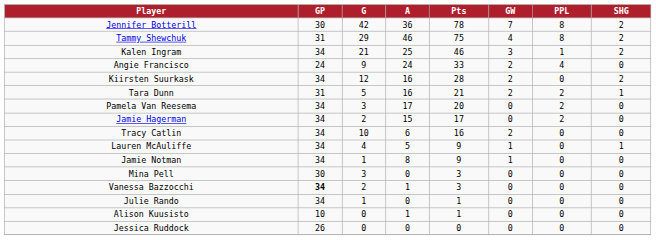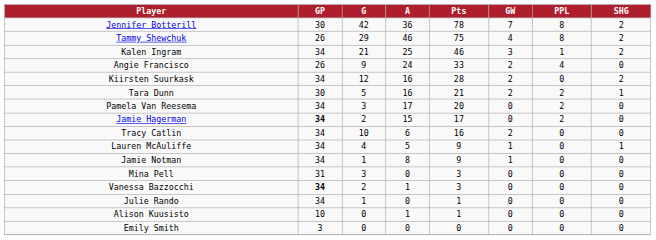 <table class="wikitable" width="80%">
 <tr align="center"  style=" background:#AF1E2D;color:#FFFFFF;">
 <td><strong>Player</strong></td>
 <td><strong>GP</strong></td>
 <td><strong>G</strong></td>
 <td><strong>A</strong></td>
 <td><strong>Pts</strong></td>
 <td><strong>GW</strong></td>
 <td><strong>PPL</strong></td>
 <td><strong>SHG</strong></td>
 </tr>
 <tr align="center" bgcolor="">
 <td><a href='#'>Jennifer Botterill</a></td>
 <td>30</td>
 <td>42</td>
 <td>36</td>
 <td>78</td>
 <td>7</td>
 <td>8</td>
 <td>2</td>
 </tr>
 <tr align="center" bgcolor="">
 <td><a href='#'>Tammy Shewchuk</a></td>
-<td>31</td>
+<td>26</td>
 <td>29</td>
 <td>46</td>
 <td>75</td>
 <td>4</td>
 <td>8</td>
 <td>2</td>
 </tr>
 <tr align="center" bgcolor="">
 <td>Kalen Ingram</td>
 <td>34</td>
 <td>21</td>
 <td>25</td>
 <td>46</td>
 <td>3</td>
 <td>1</td>
 <td>2</td>
 </tr>
 <tr align="center" bgcolor="">
 <td>Angie Francisco</td>
-<td>24</td>
+<td>26</td>
 <td>9</td>
 <td>24</td>
 <td>33</td>
 <td>2</td>
 <td>4</td>
 <td>0</td>
 </tr>
 <tr align="center" bgcolor="">
 <td>Kiirsten Suurkask</td>
 <td>34</td>
 <td>12</td>
 <td>16</td>
 <td>28</td>
 <td>2</td>
 <td>0</td>
 <td>2</td>
 </tr>
 <tr align="center" bgcolor="">
 <td>Tara Dunn</td>
-<td>31</td>
+<td>30</td>
 <td>5</td>
 <td>16</td>
 <td>21</td>
 <td>2</td>
 <td>2</td>
 <td>1</td>
 </tr>
 <tr align="center" bgcolor="">
 <td>Pamela Van Reesema</td>
 <td>34</td>
 <td>3</td>
 <td>17</td>
 <td>20</td>
 <td>0</td>
 <td>2</td>
 <td>0</td>
 </tr>
 <tr align="center" bgcolor="">
 <td><a href='#'>Jamie Hagerman</a></td>
-<td>34</td>
+<td><strong>34</strong></td>
 <td>2</td>
 <td>15</td>
 <td>17</td>
 <td>0</td>
 <td>2</td>
 <td>0</td>
 </tr>
 <tr align="center" bgcolor="">
 <td>Tracy Catlin</td>
 <td>34</td>
 <td>10</td>
 <td>6</td>
 <td>16</td>
 <td>2</td>
 <td>0</td>
 <td>0</td>
 </tr>
 <tr align="center" bgcolor="">
 <td>Lauren McAuliffe</td>
 <td>34</td>
 <td>4</td>
 <td>5</td>
 <td>9</td>
 <td>1</td>
 <td>0</td>
 <td>1</td>
 </tr>
 <tr align="center" bgcolor="">
 <td>Jamie Notman</td>
 <td>34</td>
 <td>1</td>
 <td>8</td>
 <td>9</td>
 <td>1</td>
 <td>0</td>
 <td>0</td>
 </tr>
 <tr align="center" bgcolor="">
 <td>Mina Pell</td>
-<td>30</td>
+<td>31</td>
 <td>3</td>
 <td>0</td>
 <td>3</td>
 <td>0</td>
 <td>0</td>
 <td>0</td>
 </tr>
 <tr align="center" bgcolor="">
 <td>Vanessa Bazzocchi</td>
 <td><strong>34</strong></td>
 <td>2</td>
 <td>1</td>
 <td>3</td>
 <td>0</td>
 <td>0</td>
 <td>0</td>
 </tr>
 <tr align="center" bgcolor="">
 <td>Julie Rando</td>
 <td>34</td>
 <td>1</td>
 <td>0</td>
 <td>1</td>
 <td>0</td>
 <td>0</td>
 <td>0</td>
 </tr>
 <tr align="center" bgcolor="">
 <td>Alison Kuusisto</td>
 <td>10</td>
 <td>0</td>
 <td>1</td>
 <td>1</td>
 <td>0</td>
 <td>0</td>
 <td>0</td>
 </tr>
 <tr align="center" bgcolor="">
-<td>Jessica Ruddock</td>
-<td>26</td>
+<td>Emily Smith</td>
+<td>3</td>
 <td>0</td>
 <td>0</td>
 <td>0</td>
 <td>0</td>
 <td>0</td>
 <td>0</td>
 </tr>
 <tr align="center" bgcolor="">
 </tr>
 </table>
